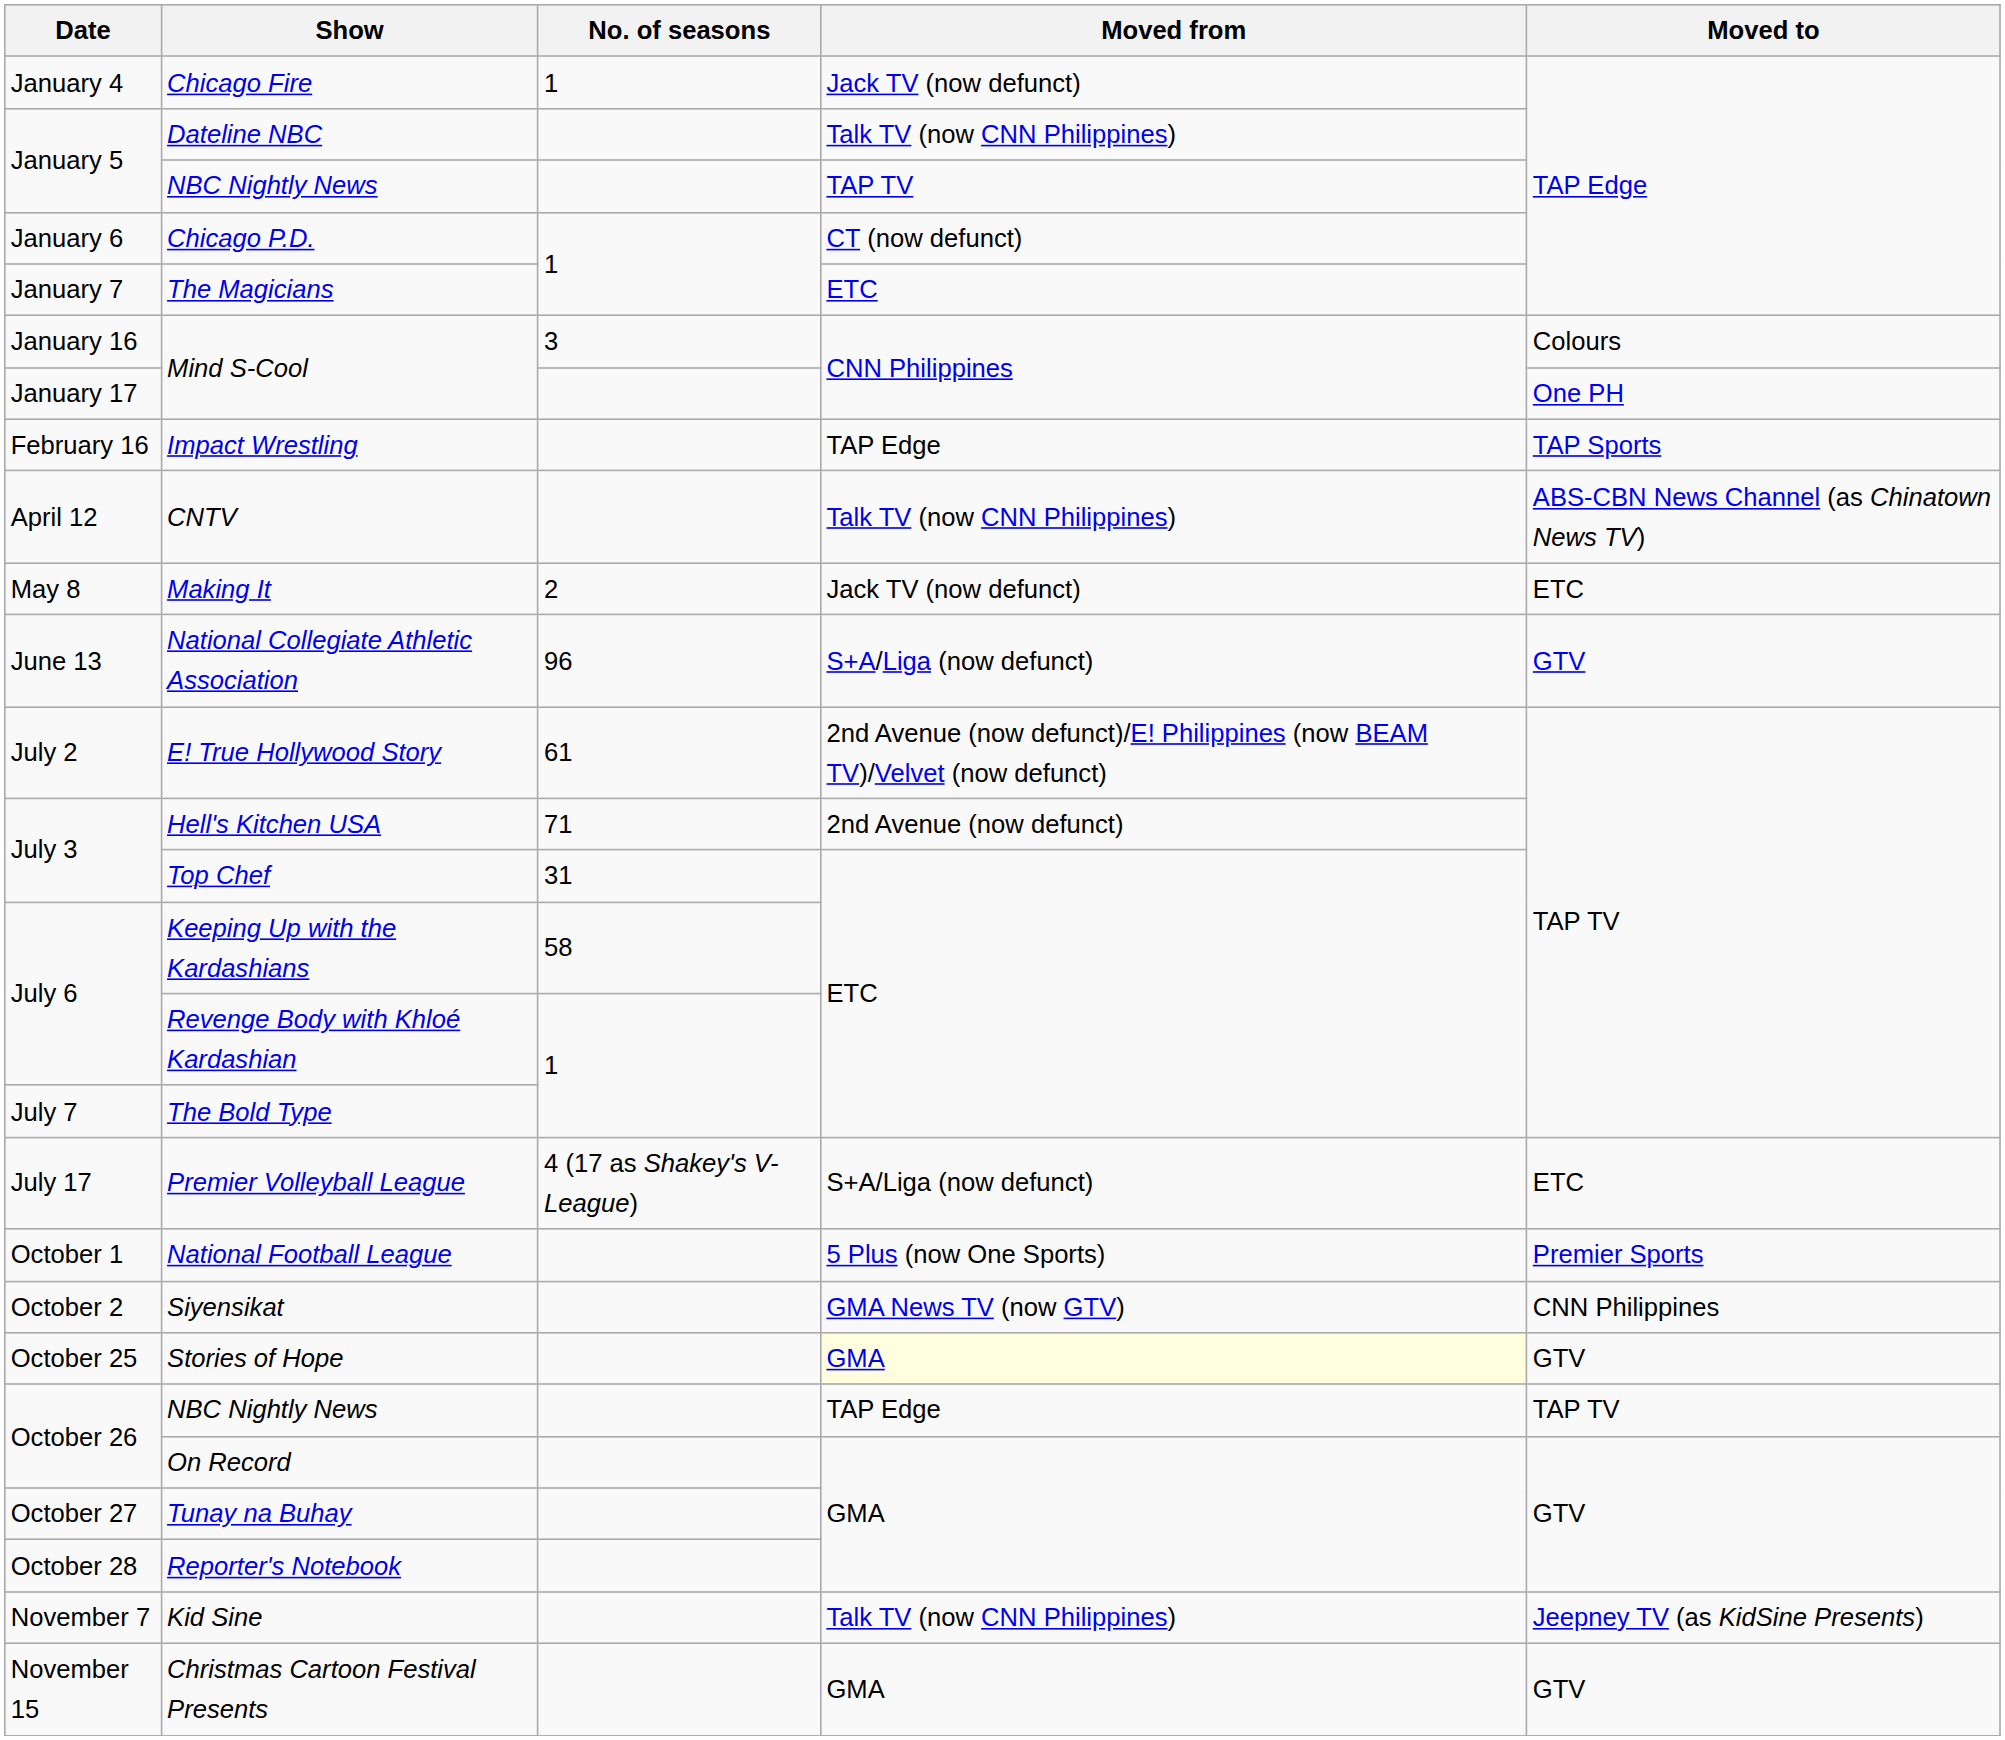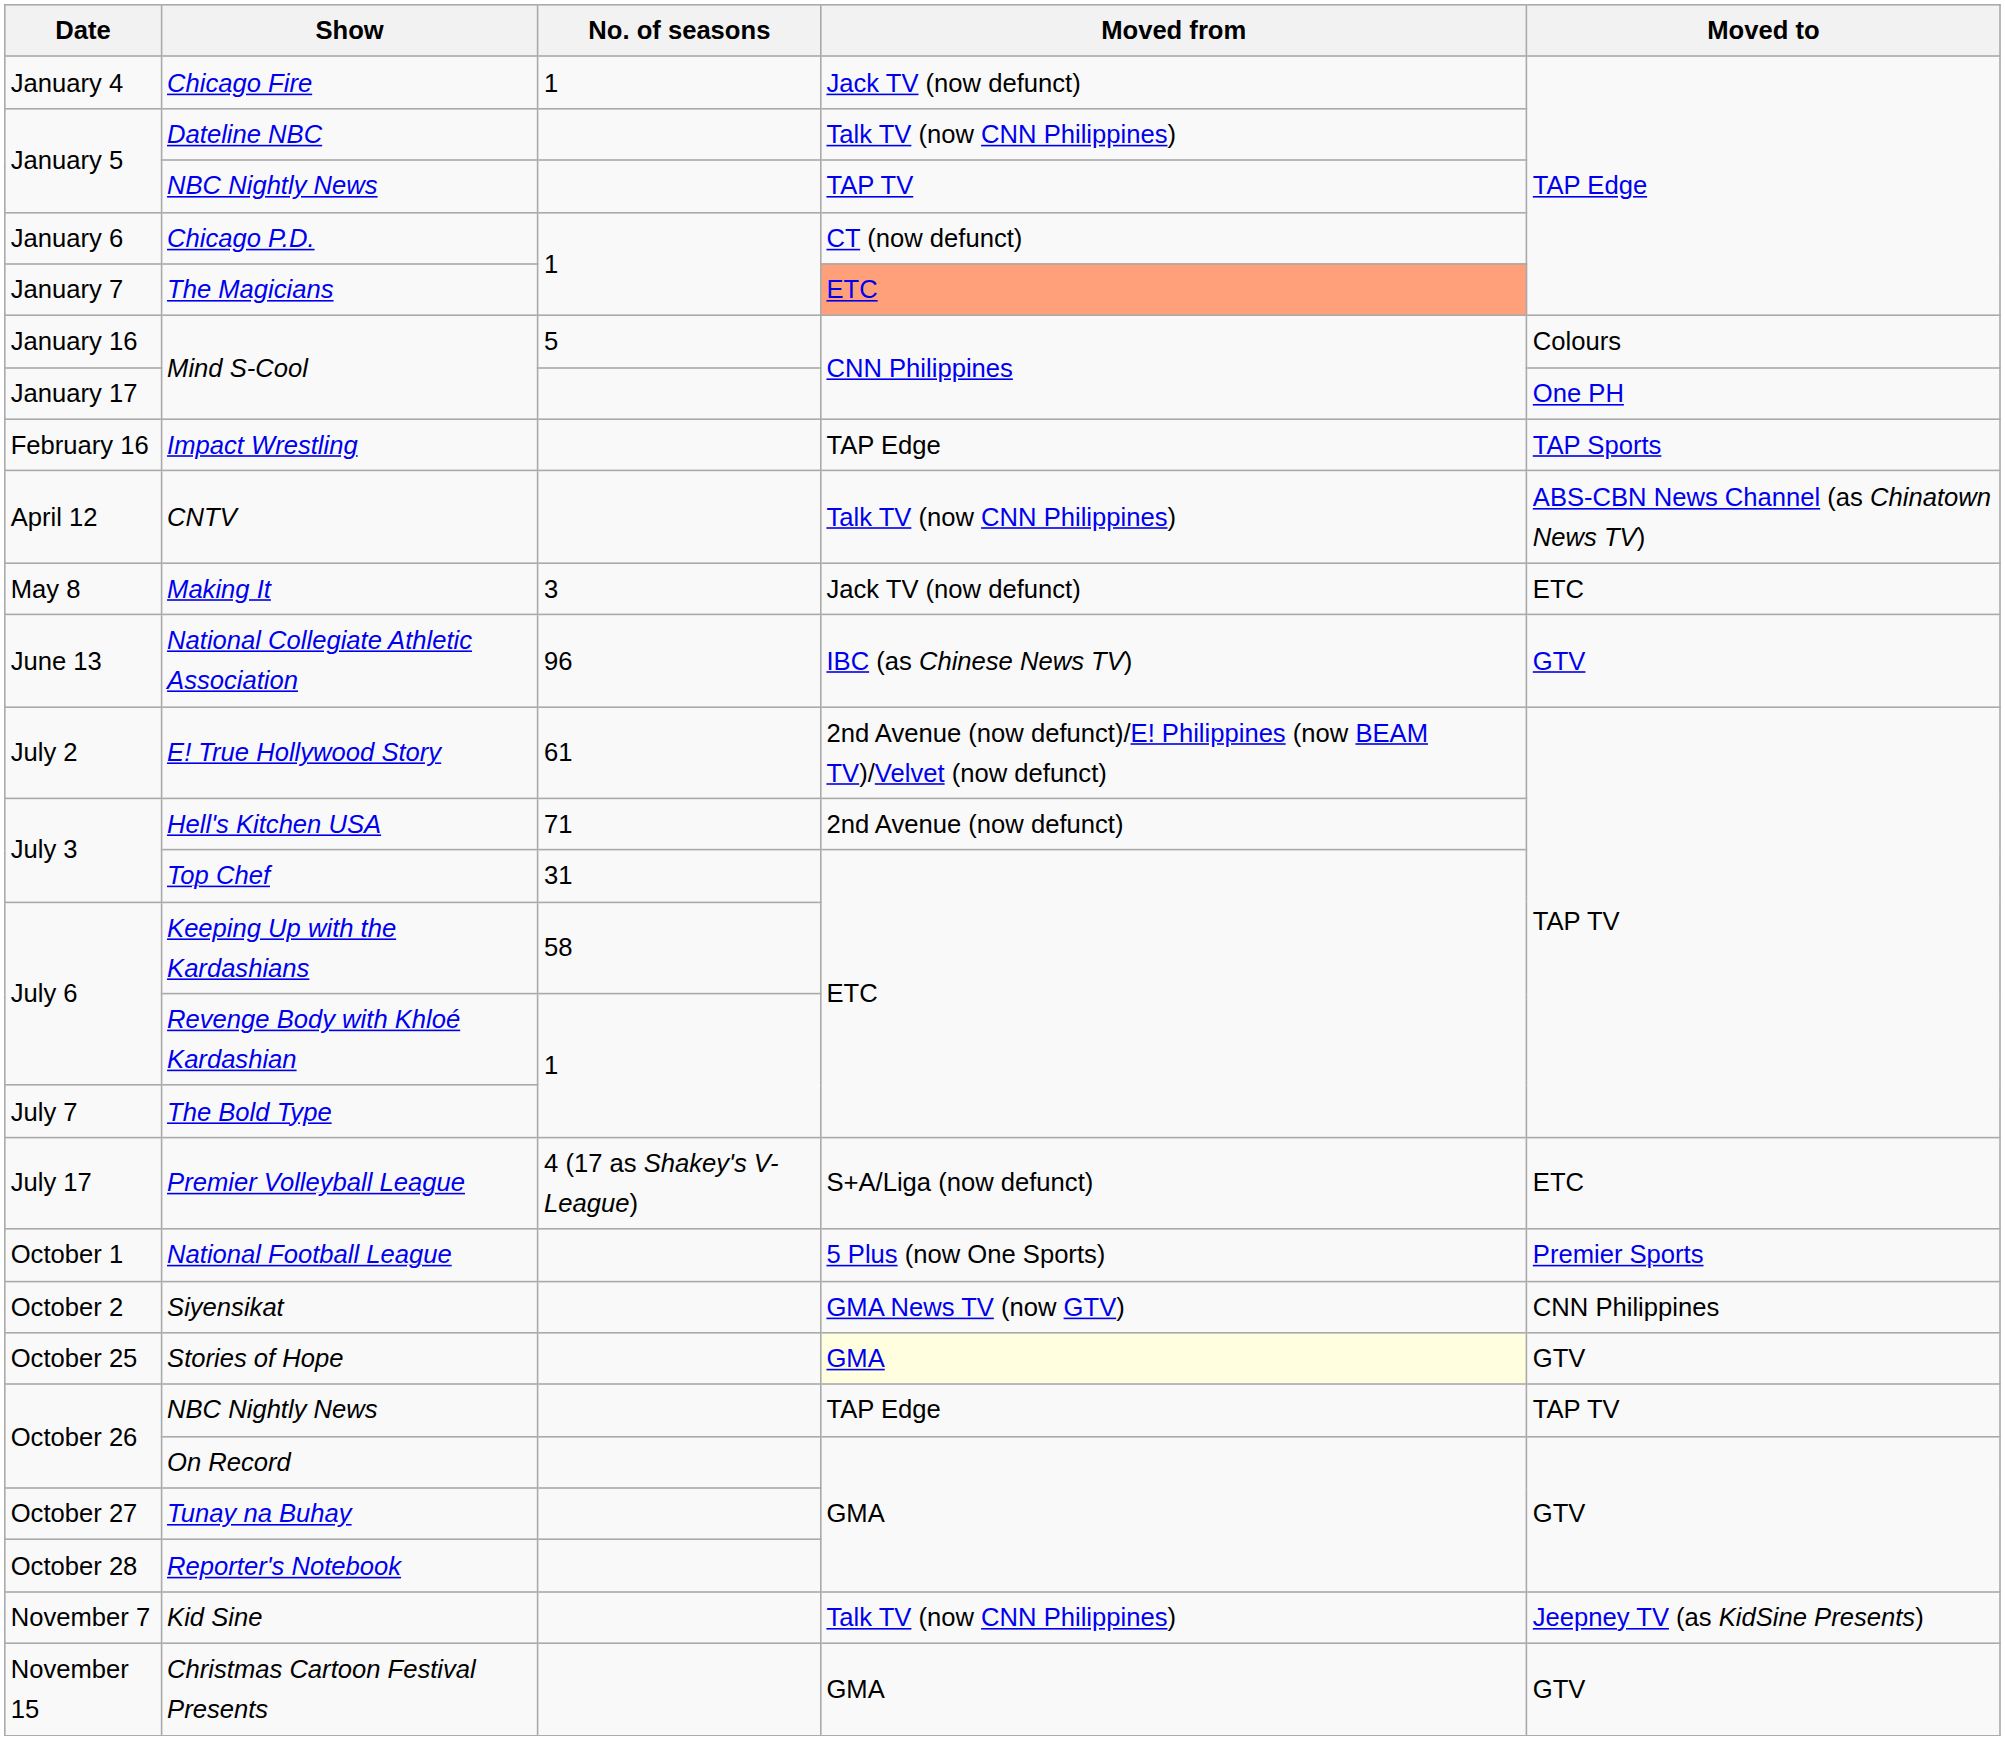 <table class="wikitable" style="text-align:left; line-height:25px; width:auto;">
 <tr>
 <th>Date</th>
 <th>Show</th>
 <th>No. of seasons</th>
 <th>Moved from</th>
 <th>Moved to</th>
 </tr>
 <tr>
 <td>January 4</td>
 <td><em><a href='#'>Chicago Fire</a></em></td>
 <td>1</td>
 <td><a href='#'>Jack TV</a> (now defunct)</td>
 <td rowspan="5"><a href='#'>TAP Edge</a></td>
 </tr>
 <tr>
 <td rowspan="2">January 5</td>
 <td><em><a href='#'>Dateline NBC</a></em></td>
 <td></td>
 <td><a href='#'>Talk TV</a> (now <a href='#'>CNN Philippines</a>)</td>
 </tr>
 <tr>
 <td><em><a href='#'>NBC Nightly News</a></em></td>
 <td></td>
 <td><a href='#'>TAP TV</a></td>
 </tr>
 <tr>
 <td>January 6</td>
 <td><em><a href='#'>Chicago P.D.</a></em></td>
 <td rowspan="2">1</td>
 <td><a href='#'>CT</a> (now defunct)</td>
 </tr>
 <tr>
 <td>January 7</td>
 <td><em><a href='#'>The Magicians</a></em></td>
-<td><a href='#'>ETC</a></td>
+<td style="background: lightsalmon;"><a href='#'>ETC</a></td>
 </tr>
 <tr>
 <td>January 16</td>
 <td rowspan="2"><em>Mind S-Cool</em></td>
-<td>3</td>
+<td>5</td>
 <td rowspan="2"><a href='#'>CNN Philippines</a></td>
 <td>Colours</td>
 </tr>
 <tr>
 <td>January 17</td>
 <td></td>
 <td><a href='#'>One PH</a></td>
 </tr>
 <tr>
 <td>February 16</td>
 <td><em><a href='#'>Impact Wrestling</a></em></td>
 <td></td>
 <td>TAP Edge</td>
 <td><a href='#'>TAP Sports</a></td>
 </tr>
 <tr>
 <td>April 12</td>
 <td><em>CNTV</em></td>
 <td></td>
 <td><a href='#'>Talk TV</a> (now <a href='#'>CNN Philippines</a>)</td>
 <td><a href='#'>ABS-CBN News Channel</a> (as <em>Chinatown News TV</em>)</td>
 </tr>
 <tr>
 <td>May 8</td>
 <td><em><a href='#'>Making It</a></em></td>
-<td>2</td>
+<td>3</td>
 <td>Jack TV (now defunct)</td>
 <td>ETC</td>
 </tr>
 <tr>
 <td>June 13</td>
 <td><em><a href='#'>National Collegiate Athletic Association</a></em></td>
 <td>96</td>
-<td><a href='#'>S+A</a>/<a href='#'>Liga</a> (now defunct)</td>
+<td><a href='#'>IBC</a> (as <em>Chinese News TV</em>)</td>
 <td><a href='#'>GTV</a></td>
 </tr>
 <tr>
 <td>July 2</td>
 <td><em><a href='#'>E! True Hollywood Story</a></em></td>
 <td>61</td>
 <td>2nd Avenue (now defunct)/<a href='#'>E! Philippines</a> (now <a href='#'>BEAM TV</a>)/<a href='#'>Velvet</a> (now defunct)</td>
 <td rowspan="6">TAP TV</td>
 </tr>
 <tr>
 <td rowspan="2">July 3</td>
 <td><em><a href='#'>Hell's Kitchen USA</a></em></td>
 <td>71</td>
 <td>2nd Avenue (now defunct)</td>
 </tr>
 <tr>
 <td><em><a href='#'>Top Chef</a></em></td>
 <td>31</td>
 <td rowspan="4">ETC</td>
 </tr>
 <tr>
 <td rowspan="2">July 6</td>
 <td><em><a href='#'>Keeping Up with the Kardashians</a></em></td>
 <td>58</td>
 </tr>
 <tr>
 <td><em><a href='#'>Revenge Body with Khloé Kardashian</a></em></td>
 <td rowspan="2">1</td>
 </tr>
 <tr>
 <td>July 7</td>
 <td><em><a href='#'>The Bold Type</a></em></td>
 </tr>
 <tr>
 <td>July 17</td>
 <td><em><a href='#'>Premier Volleyball League</a></em></td>
 <td>4 (17 as <em>Shakey's V-League</em>)</td>
 <td>S+A/Liga (now defunct)</td>
 <td>ETC</td>
 </tr>
 <tr>
 <td>October 1</td>
 <td><em><a href='#'>National Football League</a></em></td>
 <td></td>
 <td><a href='#'>5 Plus</a> (now One Sports)</td>
 <td><a href='#'>Premier Sports</a></td>
 </tr>
 <tr>
 <td>October 2</td>
 <td><em>Siyensikat</em></td>
 <td></td>
 <td><a href='#'>GMA News TV</a> (now <a href='#'>GTV</a>)</td>
 <td>CNN Philippines</td>
 </tr>
 <tr>
 <td>October 25</td>
 <td><em>Stories of Hope</em></td>
 <td></td>
 <td style="background: lightyellow;"><a href='#'>GMA</a></td>
 <td>GTV</td>
 </tr>
 <tr>
 <td rowspan="2">October 26</td>
 <td><em>NBC Nightly News</em></td>
 <td></td>
 <td>TAP Edge</td>
 <td>TAP TV</td>
 </tr>
 <tr>
 <td><em>On Record</em></td>
 <td></td>
 <td rowspan="3">GMA</td>
 <td rowspan="3">GTV</td>
 </tr>
 <tr>
 <td>October 27</td>
 <td><em><a href='#'>Tunay na Buhay</a></em></td>
 <td></td>
 </tr>
 <tr>
 <td>October 28</td>
 <td><em><a href='#'>Reporter's Notebook</a></em></td>
 <td></td>
 </tr>
 <tr>
 <td>November 7</td>
 <td><em>Kid Sine</em></td>
 <td></td>
 <td><a href='#'>Talk TV</a> (now <a href='#'>CNN Philippines</a>)</td>
 <td><a href='#'>Jeepney TV</a> (as <em>KidSine Presents</em>)</td>
 </tr>
 <tr>
 <td>November 15</td>
 <td><em>Christmas Cartoon Festival Presents</em></td>
 <td></td>
 <td>GMA</td>
 <td>GTV</td>
 </tr>
 <tr>
 </tr>
 </table>
